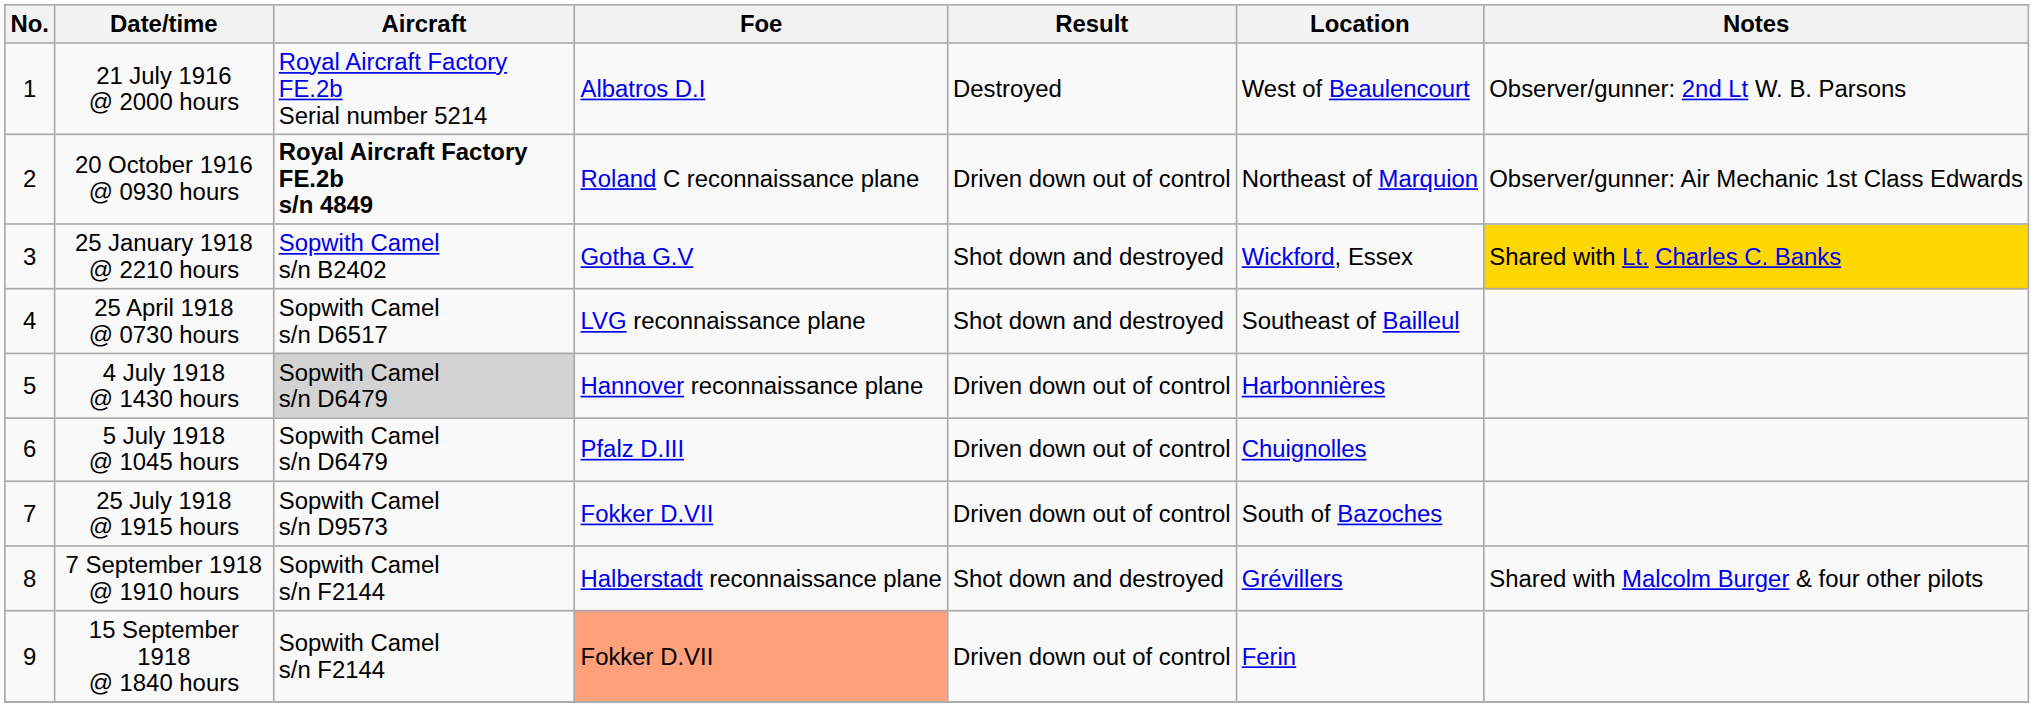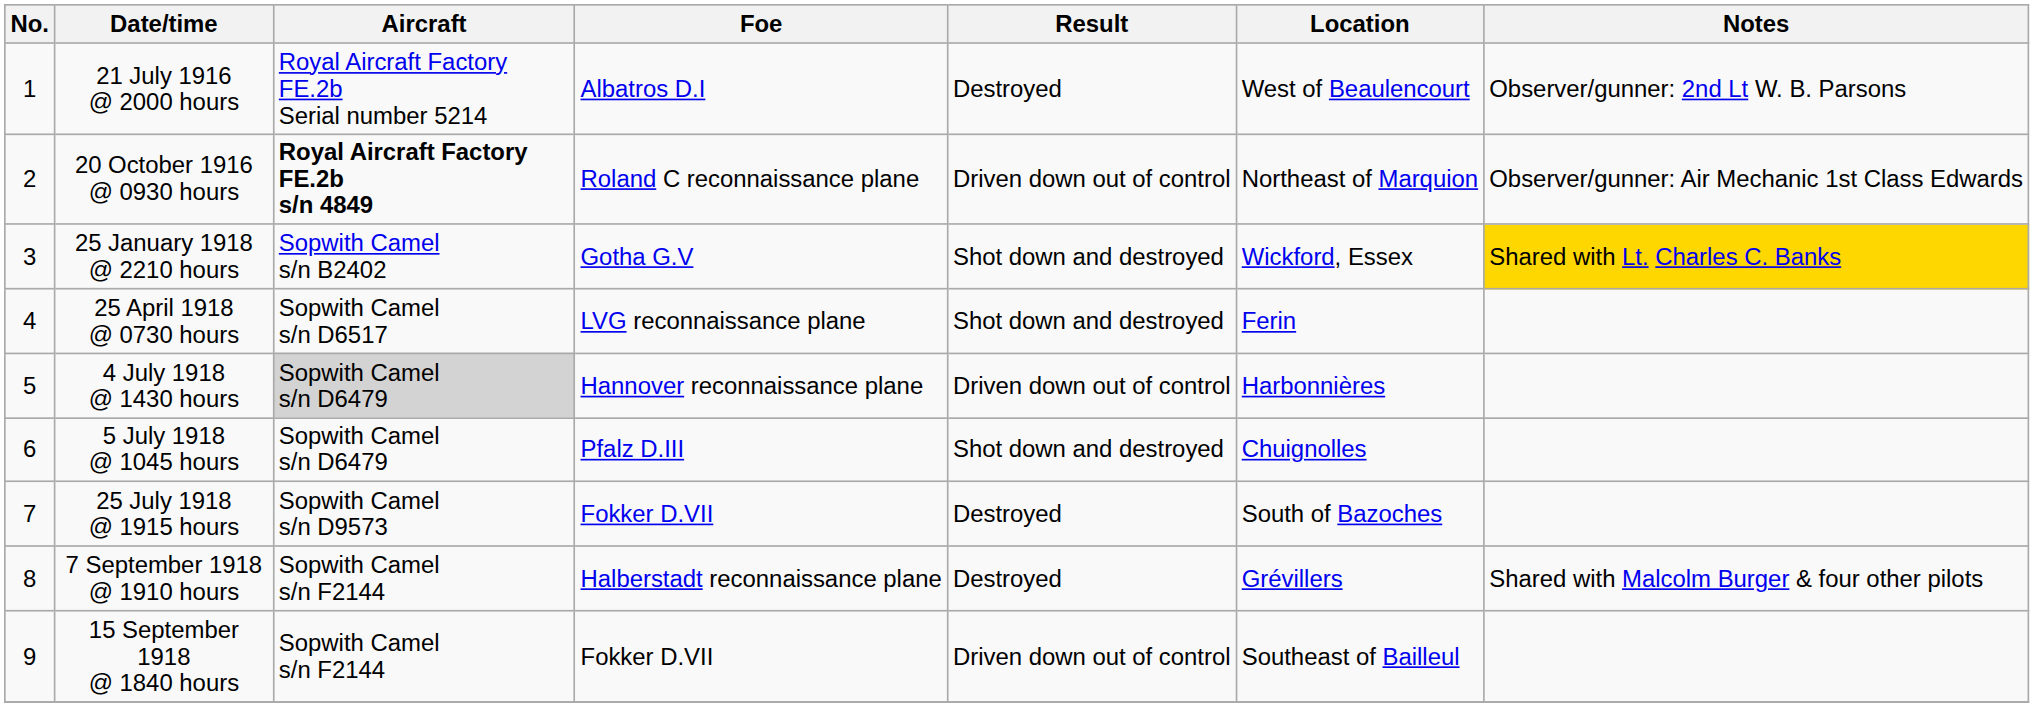 <table class="wikitable" style="font-size:90%;">
 <tr>
 <th>No.</th>
 <th width="125">Date/time</th>
 <th width="175">Aircraft</th>
 <th>Foe</th>
 <th>Result</th>
 <th>Location</th>
 <th>Notes</th>
 </tr>
 <tr>
 <td align="center">1</td>
 <td align="center">21 July 1916<br>@ 2000 hours</td>
 <td><a href='#'>Royal Aircraft Factory FE.2b</a><br>Serial number 5214</td>
 <td><a href='#'>Albatros D.I</a></td>
 <td>Destroyed</td>
 <td>West of <a href='#'>Beaulencourt</a></td>
 <td>Observer/gunner: <a href='#'>2nd Lt</a> W. B. Parsons</td>
 </tr>
 <tr>
 <td align="center">2</td>
 <td align="center">20 October 1916<br>@ 0930 hours</td>
 <td><strong>Royal Aircraft Factory FE.2b<br>s/n 4849</strong></td>
 <td><a href='#'>Roland</a> C reconnaissance plane</td>
 <td>Driven down out of control</td>
 <td>Northeast of <a href='#'>Marquion</a></td>
 <td>Observer/gunner: Air Mechanic 1st Class Edwards</td>
 </tr>
 <tr>
 <td align="center">3</td>
 <td align="center">25 January 1918<br>@ 2210 hours</td>
 <td><a href='#'>Sopwith Camel</a><br>s/n B2402</td>
 <td><a href='#'>Gotha G.V</a></td>
 <td>Shot down and destroyed</td>
 <td><a href='#'>Wickford</a>, Essex</td>
 <td style="background: gold;">Shared with <a href='#'>Lt.</a> <a href='#'>Charles C. Banks</a></td>
 </tr>
 <tr>
 <td align="center">4</td>
 <td align="center">25 April 1918<br>@ 0730 hours</td>
 <td>Sopwith Camel<br>s/n D6517</td>
 <td><a href='#'>LVG</a> reconnaissance plane</td>
 <td>Shot down and destroyed</td>
-<td>Southeast of <a href='#'>Bailleul</a></td>
+<td><a href='#'>Ferin</a></td>
 <td></td>
 </tr>
 <tr>
 <td align="center">5</td>
 <td align="center">4 July 1918<br>@ 1430 hours</td>
 <td style="background: lightgrey;">Sopwith Camel<br>s/n D6479</td>
 <td><a href='#'>Hannover</a> reconnaissance plane</td>
 <td>Driven down out of control</td>
 <td><a href='#'>Harbonnières</a></td>
 <td></td>
 </tr>
 <tr>
 <td align="center">6</td>
 <td align="center">5 July 1918<br>@ 1045 hours</td>
 <td>Sopwith Camel<br>s/n D6479</td>
 <td><a href='#'>Pfalz D.III</a></td>
-<td>Driven down out of control</td>
+<td>Shot down and destroyed</td>
 <td><a href='#'>Chuignolles</a></td>
 <td></td>
 </tr>
 <tr>
 <td align="center">7</td>
 <td align="center">25 July 1918<br>@ 1915 hours</td>
 <td>Sopwith Camel<br>s/n D9573</td>
 <td><a href='#'>Fokker D.VII</a></td>
-<td>Driven down out of control</td>
+<td>Destroyed</td>
 <td>South of <a href='#'>Bazoches</a></td>
 <td></td>
 </tr>
 <tr>
 <td align="center">8</td>
 <td align="center">7 September 1918<br>@ 1910 hours</td>
 <td>Sopwith Camel<br>s/n F2144</td>
 <td><a href='#'>Halberstadt</a> reconnaissance plane</td>
-<td>Shot down and destroyed</td>
+<td>Destroyed</td>
 <td><a href='#'>Grévillers</a></td>
 <td>Shared with <a href='#'>Malcolm Burger</a> & four other pilots</td>
 </tr>
 <tr>
 <td align="center">9</td>
 <td align="center">15 September 1918<br>@ 1840 hours</td>
 <td>Sopwith Camel<br>s/n F2144</td>
-<td style="background: lightsalmon;">Fokker D.VII</td>
+<td>Fokker D.VII</td>
 <td>Driven down out of control</td>
-<td><a href='#'>Ferin</a></td>
+<td>Southeast of <a href='#'>Bailleul</a></td>
 <td></td>
 </tr>
 <tr>
 </tr>
 </table>
